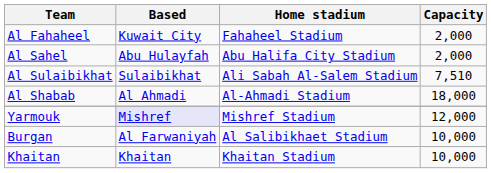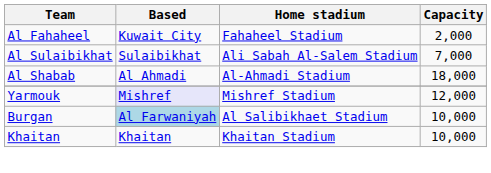 <table class="wikitable sortable">
 <tr>
 <th>Team</th>
 <th>Based</th>
 <th>Home stadium</th>
 <th>Capacity</th>
 </tr>
 <tr>
 <td><a href='#'>Al Fahaheel</a></td>
 <td><a href='#'>Kuwait City</a></td>
 <td><a href='#'>Fahaheel Stadium</a></td>
 <td align=center>2,000</td>
 </tr>
 <tr>
-<td><a href='#'>Al Sahel</a></td>
-<td><a href='#'>Abu Hulayfah</a></td>
-<td><a href='#'>Abu Halifa City Stadium</a></td>
-<td align=center>2,000</td>
-</tr>
-<tr>
 <td><a href='#'>Al Sulaibikhat</a></td>
 <td><a href='#'>Sulaibikhat</a></td>
 <td><a href='#'>Ali Sabah Al-Salem Stadium</a></td>
-<td align=center>7,510</td>
+<td align=center>7,000</td>
 </tr>
 <tr>
 <td><a href='#'>Al Shabab</a></td>
 <td><a href='#'>Al Ahmadi</a></td>
 <td><a href='#'>Al-Ahmadi Stadium</a></td>
 <td align=center>18,000</td>
 </tr>
 <tr>
 </tr>
 <tr>
 <td><a href='#'>Yarmouk</a></td>
 <td style="background: lavender;"><a href='#'>Mishref</a></td>
 <td><a href='#'>Mishref Stadium</a></td>
 <td align=center>12,000</td>
 </tr>
 <tr>
 <td><a href='#'>Burgan</a></td>
-<td><a href='#'>Al Farwaniyah</a></td>
+<td style="background: lightblue;"><a href='#'>Al Farwaniyah</a></td>
 <td><a href='#'>Al Salibikhaet Stadium</a></td>
 <td align=center>10,000</td>
 </tr>
 <tr>
 <td><a href='#'>Khaitan</a></td>
 <td><a href='#'>Khaitan</a></td>
 <td><a href='#'>Khaitan Stadium</a></td>
 <td align=center>10,000</td>
 </tr>
 </table>
